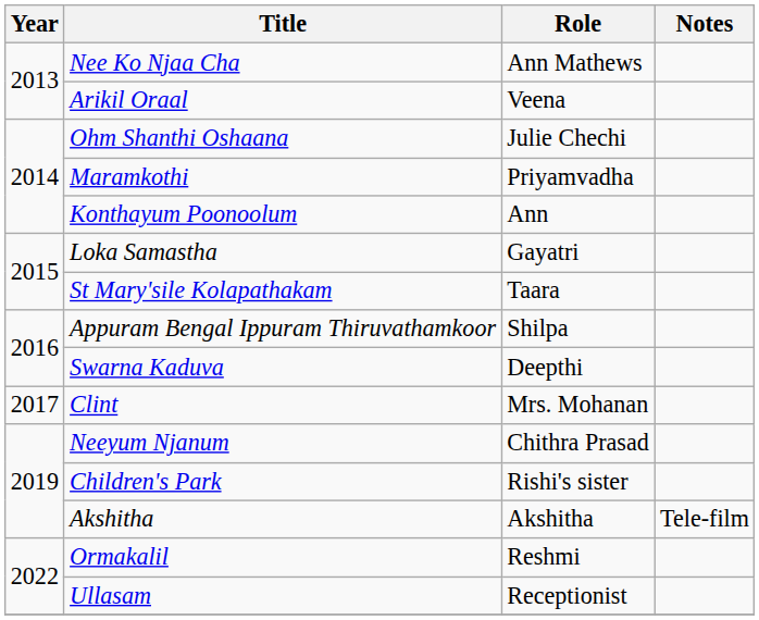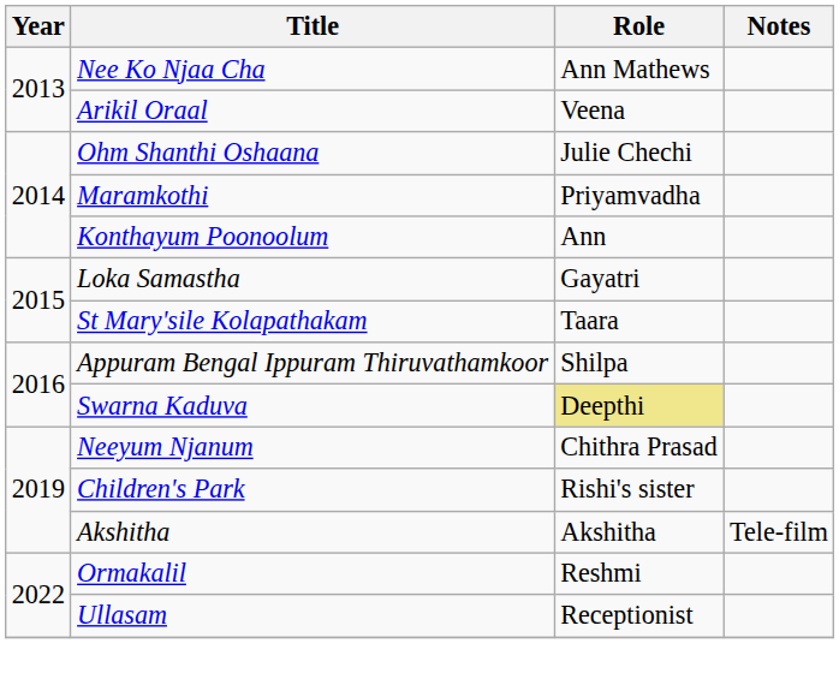 <table class="wikitable sortable">
 <tr>
 <th>Year</th>
 <th>Title</th>
 <th>Role</th>
 <th class="unsortable">Notes</th>
 </tr>
 <tr>
 <td rowspan=2>2013</td>
 <td><em><a href='#'>Nee Ko Njaa Cha</a></em></td>
 <td>Ann Mathews</td>
 <td></td>
 </tr>
 <tr>
 <td><em><a href='#'>Arikil Oraal</a></em></td>
 <td>Veena</td>
 <td></td>
 </tr>
 <tr>
 <td rowspan=3>2014</td>
 <td><em><a href='#'>Ohm Shanthi Oshaana</a></em></td>
 <td>Julie Chechi</td>
 <td></td>
 </tr>
 <tr>
 <td><em><a href='#'>Maramkothi</a></em></td>
 <td>Priyamvadha</td>
 <td></td>
 </tr>
 <tr>
 <td><em><a href='#'>Konthayum Poonoolum</a></em></td>
 <td>Ann</td>
 <td></td>
 </tr>
 <tr>
 <td rowspan=2>2015</td>
 <td><em>Loka Samastha</em></td>
 <td>Gayatri</td>
 <td></td>
 </tr>
 <tr>
 <td><em><a href='#'>St Mary'sile Kolapathakam</a></em></td>
 <td>Taara</td>
 <td></td>
 </tr>
 <tr>
 <td rowspan=2>2016</td>
 <td><em>Appuram Bengal Ippuram Thiruvathamkoor</em></td>
 <td>Shilpa</td>
 <td></td>
 </tr>
 <tr>
 <td><em><a href='#'>Swarna Kaduva</a></em></td>
-<td>Deepthi</td>
-<td></td>
-</tr>
-<tr>
-<td>2017</td>
-<td><em><a href='#'>Clint</a></em></td>
-<td>Mrs. Mohanan</td>
+<td style="background: khaki;">Deepthi</td>
 <td></td>
 </tr>
 <tr>
 <td rowspan=3>2019</td>
 <td><em><a href='#'>Neeyum Njanum</a></em></td>
 <td>Chithra Prasad</td>
 <td></td>
 </tr>
 <tr>
 <td><em><a href='#'>Children's Park</a></em></td>
 <td>Rishi's sister</td>
 <td></td>
 </tr>
 <tr>
 <td><em>Akshitha</em></td>
 <td>Akshitha</td>
 <td>Tele-film</td>
 </tr>
 <tr>
 <td rowspan=2>2022</td>
 <td><em><a href='#'>Ormakalil</a></em></td>
 <td>Reshmi</td>
 <td></td>
 </tr>
 <tr>
 <td><em><a href='#'>Ullasam</a></em></td>
 <td>Receptionist</td>
 <td></td>
 </tr>
 <tr>
 </tr>
 </table>
